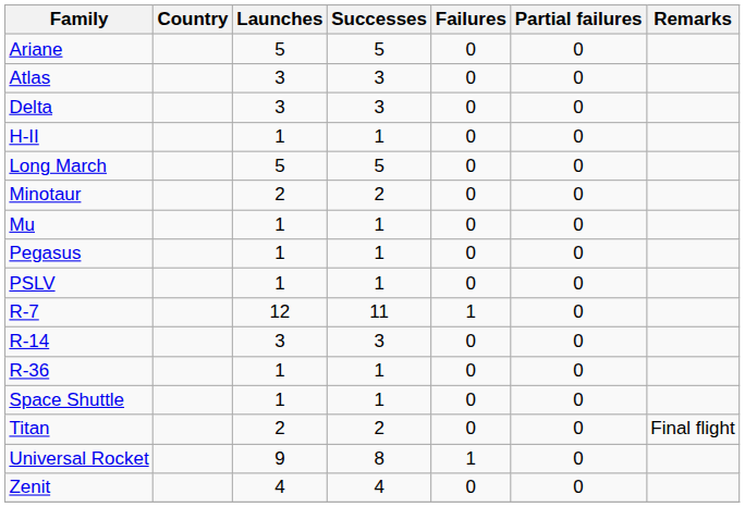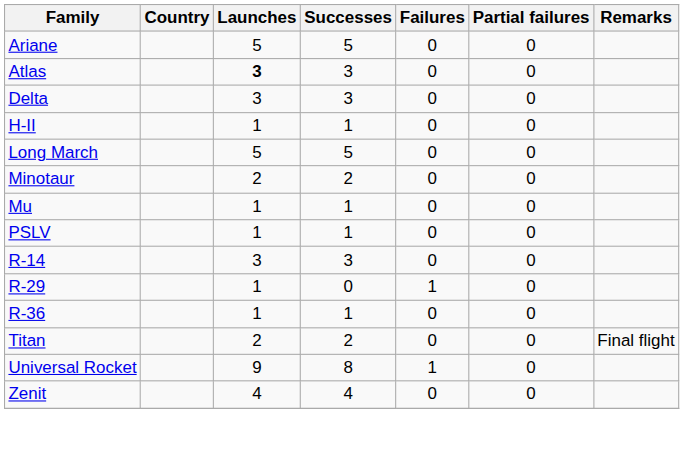 <table class="wikitable sortable collapsible collapsed" style=text-align:center>
 <tr>
 <th>Family</th>
 <th>Country</th>
 <th>Launches</th>
 <th>Successes</th>
 <th>Failures</th>
 <th>Partial failures</th>
 <th>Remarks</th>
 </tr>
 <tr>
 <td align=left><a href='#'>Ariane</a></td>
 <td align=left></td>
 <td>5</td>
 <td>5</td>
 <td>0</td>
 <td>0</td>
 <td></td>
 </tr>
 <tr>
 <td align=left><a href='#'>Atlas</a></td>
 <td align=left></td>
-<td>3</td>
+<td><strong>3</strong></td>
 <td>3</td>
 <td>0</td>
 <td>0</td>
 <td></td>
 </tr>
 <tr>
 <td align=left><a href='#'>Delta</a></td>
 <td align=left></td>
 <td>3</td>
 <td>3</td>
 <td>0</td>
 <td>0</td>
 <td></td>
 </tr>
 <tr>
 <td align=left><a href='#'>H-II</a></td>
 <td align=left></td>
 <td>1</td>
 <td>1</td>
 <td>0</td>
 <td>0</td>
 <td></td>
 </tr>
 <tr>
 <td align=left><a href='#'>Long March</a></td>
 <td align=left></td>
 <td>5</td>
 <td>5</td>
 <td>0</td>
 <td>0</td>
 <td></td>
 </tr>
 <tr>
 <td align=left><a href='#'>Minotaur</a></td>
 <td align=left></td>
 <td>2</td>
 <td>2</td>
 <td>0</td>
 <td>0</td>
 <td></td>
 </tr>
 <tr>
 <td align=left><a href='#'>Mu</a></td>
 <td align=left></td>
 <td>1</td>
 <td>1</td>
 <td>0</td>
 <td>0</td>
 <td></td>
 </tr>
 <tr>
-<td align=left><a href='#'>Pegasus</a></td>
-<td align=left></td>
-<td>1</td>
-<td>1</td>
-<td>0</td>
-<td>0</td>
-<td></td>
-</tr>
-<tr>
 <td align=left><a href='#'>PSLV</a></td>
 <td align=left></td>
 <td>1</td>
 <td>1</td>
 <td>0</td>
-<td>0</td>
-<td></td>
-</tr>
-<tr>
-<td align=left><a href='#'>R-7</a></td>
-<td align=left></td>
-<td>12</td>
-<td>11</td>
-<td>1</td>
 <td>0</td>
 <td></td>
 </tr>
 <tr>
 <td align=left><a href='#'>R-14</a></td>
 <td align=left></td>
 <td>3</td>
 <td>3</td>
 <td>0</td>
 <td>0</td>
 <td></td>
 </tr>
 <tr>
-<td align=left><a href='#'>R-36</a></td>
+<td align=left><a href='#'>R-29</a></td>
 <td align=left></td>
 <td>1</td>
+<td>0</td>
 <td>1</td>
-<td>0</td>
 <td>0</td>
 <td></td>
 </tr>
 <tr>
-<td align=left><a href='#'>Space Shuttle</a></td>
+<td align=left><a href='#'>R-36</a></td>
 <td align=left></td>
 <td>1</td>
 <td>1</td>
 <td>0</td>
 <td>0</td>
 <td></td>
 </tr>
 <tr>
 <td align=left><a href='#'>Titan</a></td>
 <td align=left></td>
 <td>2</td>
 <td>2</td>
 <td>0</td>
 <td>0</td>
 <td align=left>Final flight</td>
 </tr>
 <tr>
 <td align=left><a href='#'>Universal Rocket</a></td>
 <td align=left></td>
 <td>9</td>
 <td>8</td>
 <td>1</td>
 <td>0</td>
 <td></td>
 </tr>
 <tr>
 <td align=left><a href='#'>Zenit</a></td>
 <td align=left></td>
 <td>4</td>
 <td>4</td>
 <td>0</td>
 <td>0</td>
 <td></td>
 </tr>
 <tr>
 </tr>
 </table>
